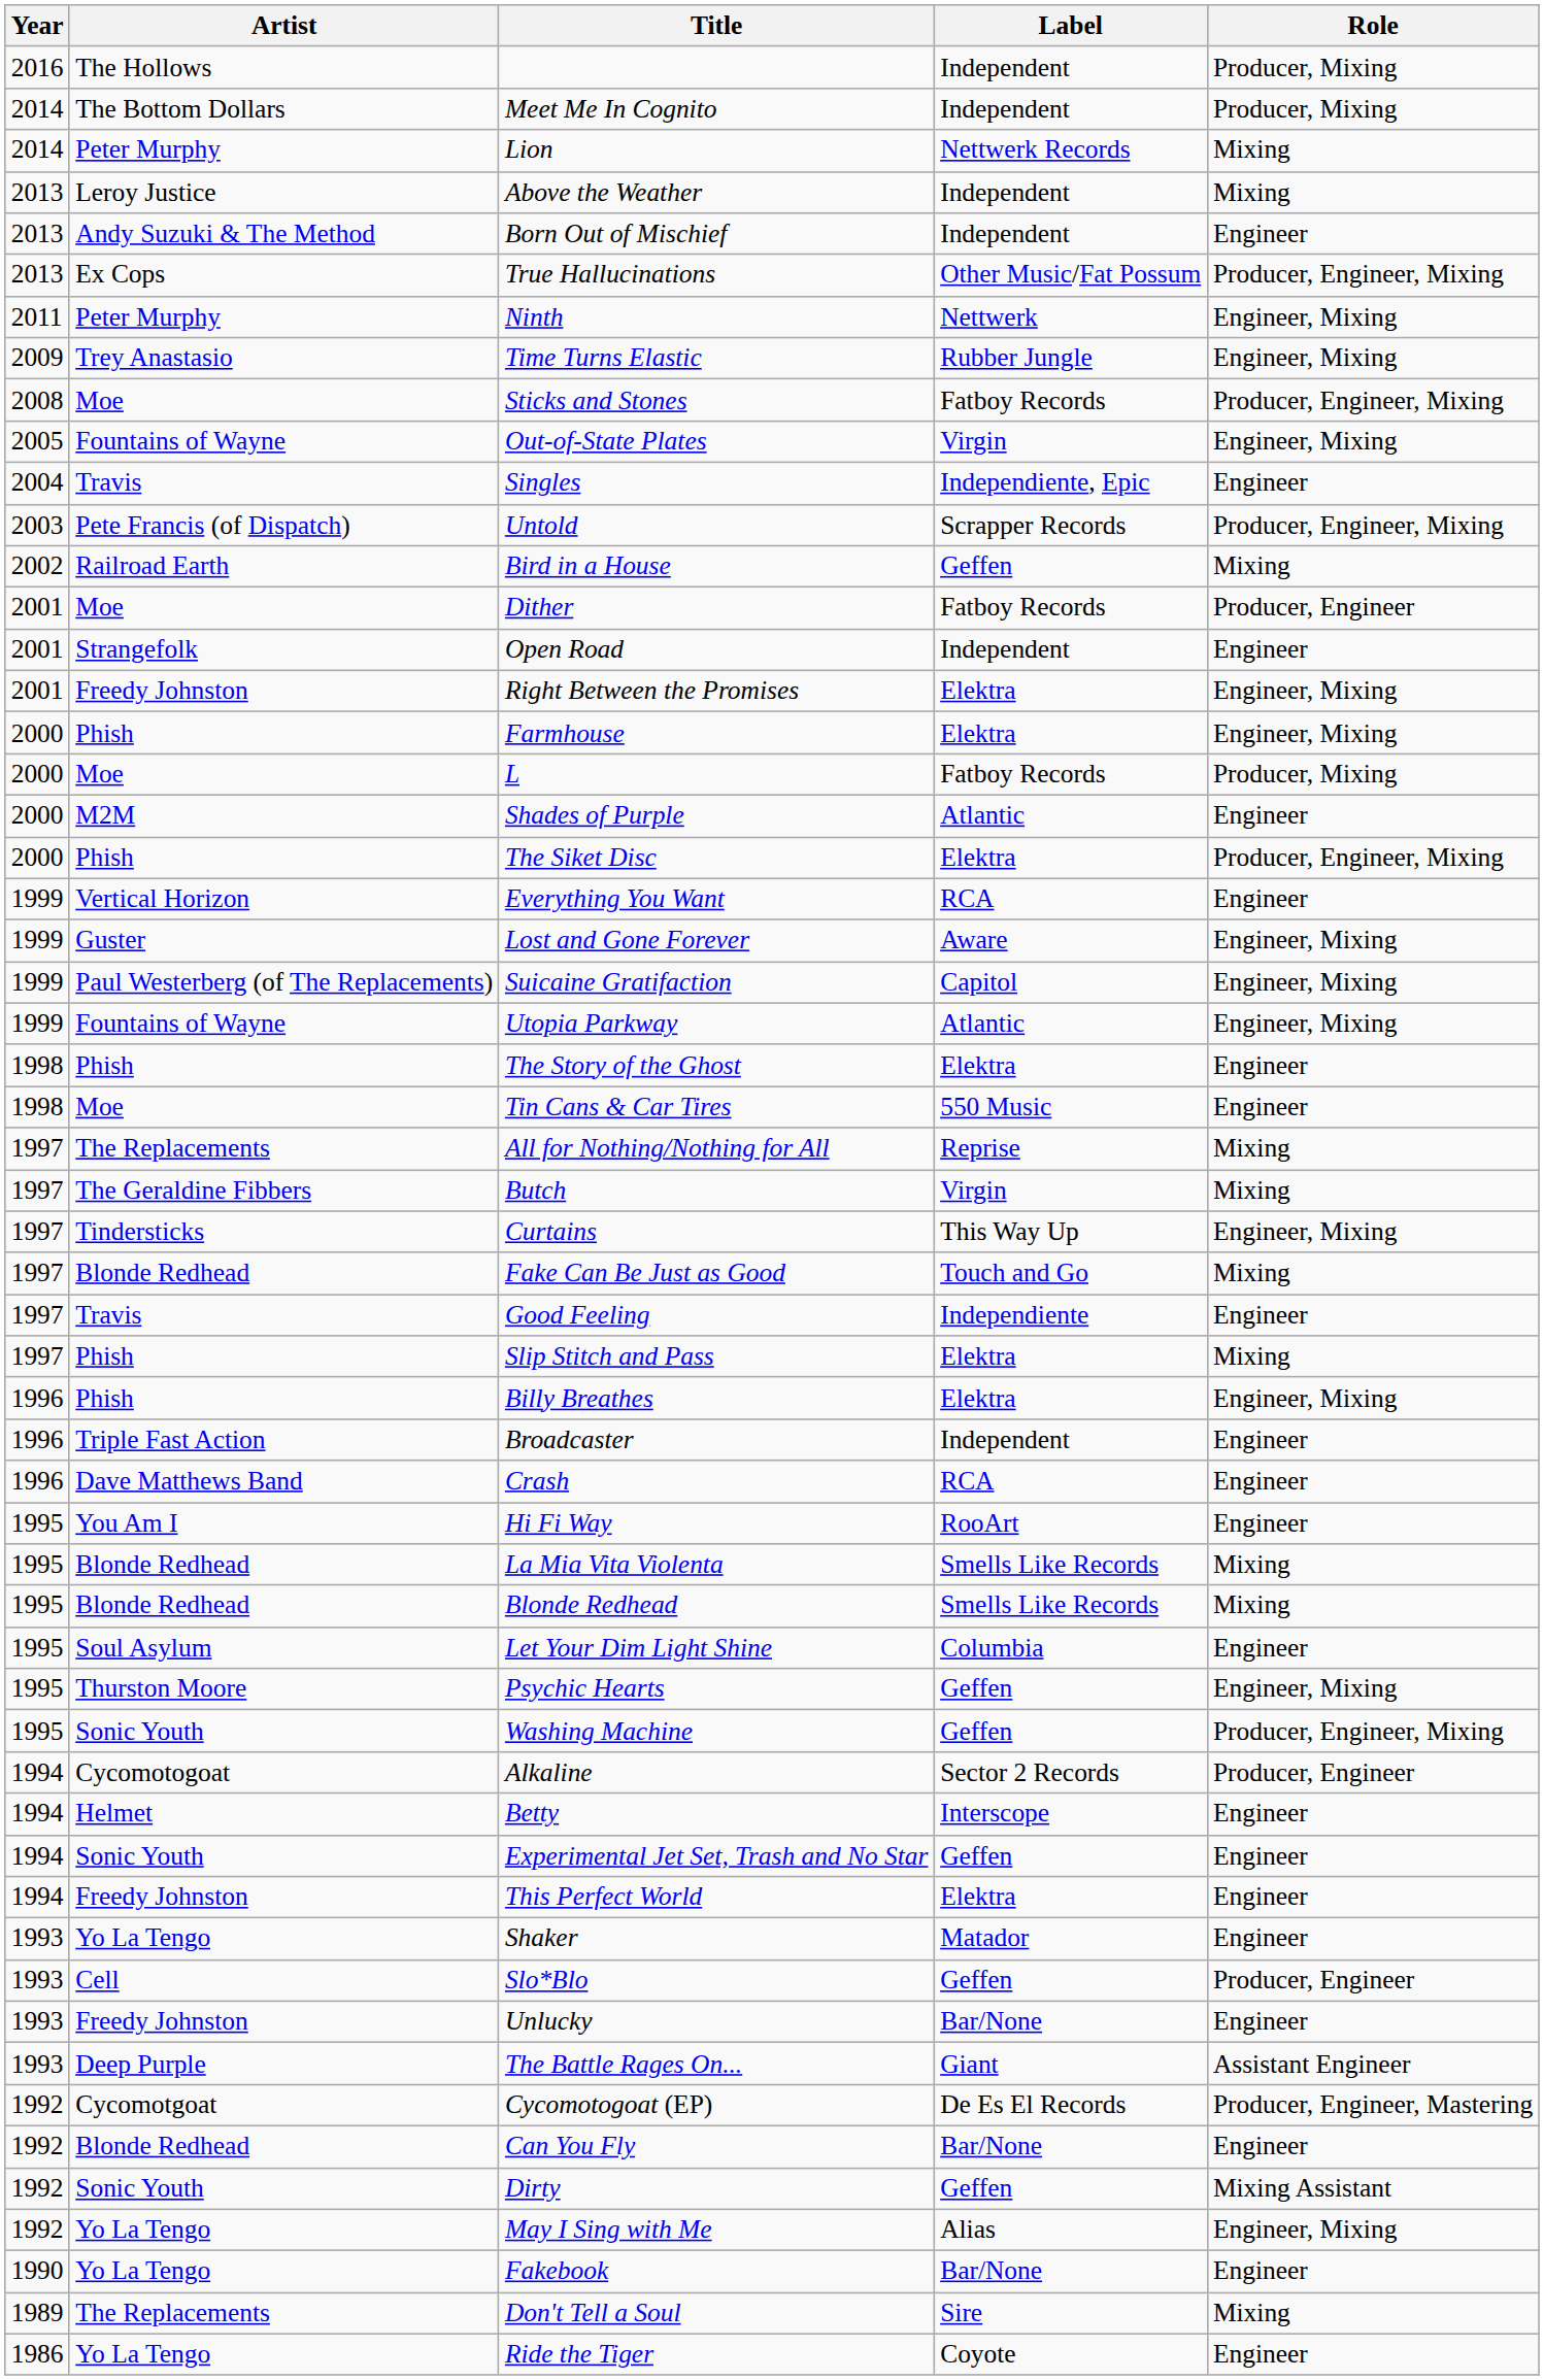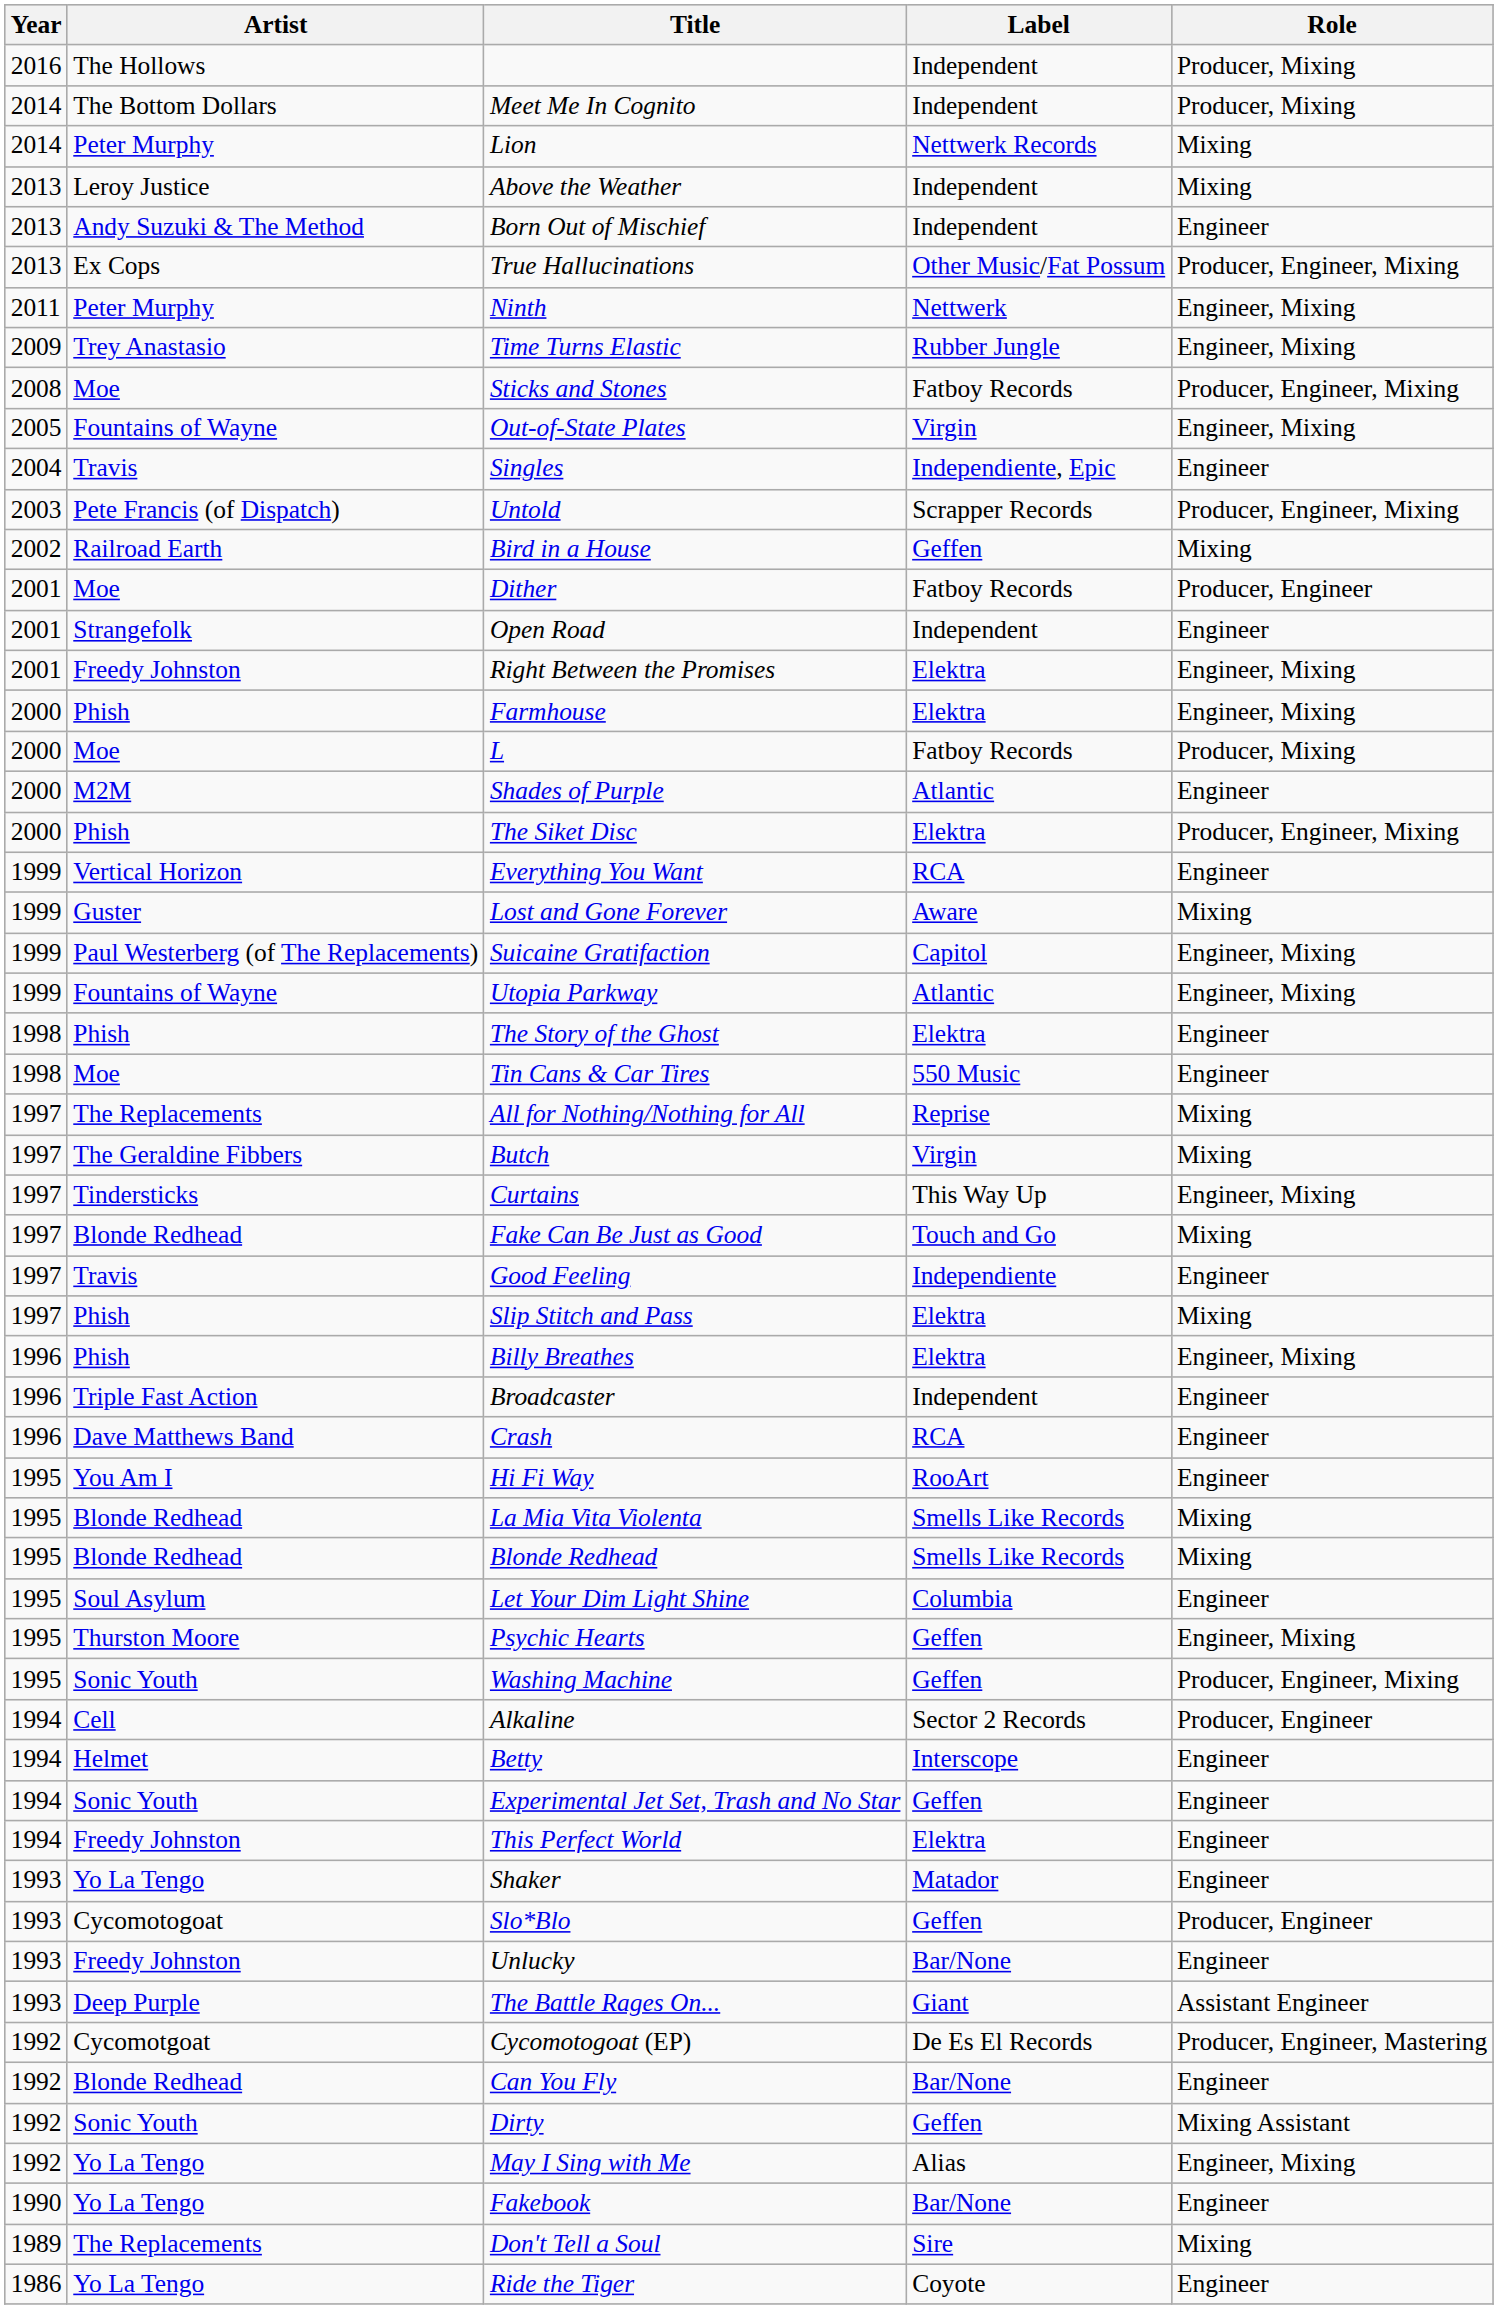 <table class="wikitable sortable">
 <tr>
 <th>Year</th>
 <th>Artist</th>
 <th>Title</th>
 <th>Label</th>
 <th>Role</th>
 </tr>
 <tr>
 <td>2016</td>
 <td>The Hollows</td>
 <td><em></em></td>
 <td>Independent</td>
 <td>Producer, Mixing</td>
 </tr>
 <tr>
 <td>2014</td>
 <td>The Bottom Dollars</td>
 <td><em>Meet Me In Cognito</em></td>
 <td>Independent</td>
 <td>Producer, Mixing</td>
 </tr>
 <tr>
 <td>2014</td>
 <td><a href='#'>Peter Murphy</a></td>
 <td><em>Lion</em></td>
 <td><a href='#'>Nettwerk Records</a></td>
 <td>Mixing</td>
 </tr>
 <tr>
 <td>2013</td>
 <td>Leroy Justice</td>
 <td><em>Above the Weather</em></td>
 <td>Independent</td>
 <td>Mixing</td>
 </tr>
 <tr>
 <td>2013</td>
 <td><a href='#'>Andy Suzuki & The Method</a></td>
 <td><em>Born Out of Mischief</em></td>
 <td>Independent</td>
 <td>Engineer</td>
 </tr>
 <tr>
 <td>2013</td>
 <td>Ex Cops</td>
 <td><em>True Hallucinations</em></td>
 <td><a href='#'>Other Music</a>/<a href='#'>Fat Possum</a></td>
 <td>Producer, Engineer, Mixing</td>
 </tr>
 <tr>
 <td>2011</td>
 <td><a href='#'>Peter Murphy</a></td>
 <td><em><a href='#'>Ninth</a></em></td>
 <td><a href='#'>Nettwerk</a></td>
 <td>Engineer, Mixing</td>
 </tr>
 <tr>
 <td>2009</td>
 <td><a href='#'>Trey Anastasio</a></td>
 <td><em><a href='#'>Time Turns Elastic</a></em></td>
 <td><a href='#'>Rubber Jungle</a></td>
 <td>Engineer, Mixing</td>
 </tr>
 <tr>
 <td>2008</td>
 <td><a href='#'>Moe</a></td>
 <td><em><a href='#'>Sticks and Stones</a></em></td>
 <td>Fatboy Records</td>
 <td>Producer, Engineer, Mixing</td>
 </tr>
 <tr>
 <td>2005</td>
 <td><a href='#'>Fountains of Wayne</a></td>
 <td><em><a href='#'>Out-of-State Plates</a></em></td>
 <td><a href='#'>Virgin</a></td>
 <td>Engineer, Mixing</td>
 </tr>
 <tr>
 <td>2004</td>
 <td><a href='#'>Travis</a></td>
 <td><em><a href='#'>Singles</a></em></td>
 <td><a href='#'>Independiente</a>, <a href='#'>Epic</a></td>
 <td>Engineer</td>
 </tr>
 <tr>
 <td>2003</td>
 <td><a href='#'>Pete Francis</a> (of <a href='#'>Dispatch</a>)</td>
 <td><em><a href='#'>Untold</a></em></td>
 <td>Scrapper Records</td>
 <td>Producer, Engineer, Mixing</td>
 </tr>
 <tr>
 <td>2002</td>
 <td><a href='#'>Railroad Earth</a></td>
 <td><em><a href='#'>Bird in a House</a></em></td>
 <td><a href='#'>Geffen</a></td>
 <td>Mixing</td>
 </tr>
 <tr>
 <td>2001</td>
 <td><a href='#'>Moe</a></td>
 <td><em><a href='#'>Dither</a></em></td>
 <td>Fatboy Records</td>
 <td>Producer, Engineer</td>
 </tr>
 <tr>
 <td>2001</td>
 <td><a href='#'>Strangefolk</a></td>
 <td><em>Open Road</em></td>
 <td>Independent</td>
 <td>Engineer</td>
 </tr>
 <tr>
 <td>2001</td>
 <td><a href='#'>Freedy Johnston</a></td>
 <td><em>Right Between the Promises</em></td>
 <td><a href='#'>Elektra</a></td>
 <td>Engineer, Mixing</td>
 </tr>
 <tr>
 <td>2000</td>
 <td><a href='#'>Phish</a></td>
 <td><em><a href='#'>Farmhouse</a></em></td>
 <td><a href='#'>Elektra</a></td>
 <td>Engineer, Mixing</td>
 </tr>
 <tr>
 <td>2000</td>
 <td><a href='#'>Moe</a></td>
 <td><em><a href='#'>L</a></em></td>
 <td>Fatboy Records</td>
 <td>Producer, Mixing</td>
 </tr>
 <tr>
 <td>2000</td>
 <td><a href='#'>M2M</a></td>
 <td><em><a href='#'>Shades of Purple</a></em></td>
 <td><a href='#'>Atlantic</a></td>
 <td>Engineer</td>
 </tr>
 <tr>
 <td>2000</td>
 <td><a href='#'>Phish</a></td>
 <td><em><a href='#'>The Siket Disc</a></em></td>
 <td><a href='#'>Elektra</a></td>
 <td>Producer, Engineer, Mixing</td>
 </tr>
 <tr>
 <td>1999</td>
 <td><a href='#'>Vertical Horizon</a></td>
 <td><em><a href='#'>Everything You Want</a></em></td>
 <td><a href='#'>RCA</a></td>
 <td>Engineer</td>
 </tr>
 <tr>
 <td>1999</td>
 <td><a href='#'>Guster</a></td>
 <td><em><a href='#'>Lost and Gone Forever</a></em></td>
 <td><a href='#'>Aware</a></td>
-<td>Engineer, Mixing</td>
+<td>Mixing</td>
 </tr>
 <tr>
 <td>1999</td>
 <td><a href='#'>Paul Westerberg</a> (of <a href='#'>The Replacements</a>)</td>
 <td><em><a href='#'>Suicaine Gratifaction</a></em></td>
 <td><a href='#'>Capitol</a></td>
 <td>Engineer, Mixing</td>
 </tr>
 <tr>
 <td>1999</td>
 <td><a href='#'>Fountains of Wayne</a></td>
 <td><em><a href='#'>Utopia Parkway</a></em></td>
 <td><a href='#'>Atlantic</a></td>
 <td>Engineer, Mixing</td>
 </tr>
 <tr>
 <td>1998</td>
 <td><a href='#'>Phish</a></td>
 <td><em><a href='#'>The Story of the Ghost</a></em></td>
 <td><a href='#'>Elektra</a></td>
 <td>Engineer</td>
 </tr>
 <tr>
 <td>1998</td>
 <td><a href='#'>Moe</a></td>
 <td><em><a href='#'>Tin Cans & Car Tires</a></em></td>
 <td><a href='#'>550 Music</a></td>
 <td>Engineer</td>
 </tr>
 <tr>
 <td>1997</td>
 <td><a href='#'>The Replacements</a></td>
 <td><em><a href='#'>All for Nothing/Nothing for All</a></em></td>
 <td><a href='#'>Reprise</a></td>
 <td>Mixing</td>
 </tr>
 <tr>
 <td>1997</td>
 <td><a href='#'>The Geraldine Fibbers</a></td>
 <td><em><a href='#'>Butch</a></em></td>
 <td><a href='#'>Virgin</a></td>
 <td>Mixing</td>
 </tr>
 <tr>
 <td>1997</td>
 <td><a href='#'>Tindersticks</a></td>
 <td><em><a href='#'>Curtains</a></em></td>
 <td>This Way Up</td>
 <td>Engineer, Mixing</td>
 </tr>
 <tr>
 <td>1997</td>
 <td><a href='#'>Blonde Redhead</a></td>
 <td><em><a href='#'>Fake Can Be Just as Good</a></em></td>
 <td><a href='#'>Touch and Go</a></td>
 <td>Mixing</td>
 </tr>
 <tr>
 <td>1997</td>
 <td><a href='#'>Travis</a></td>
 <td><em><a href='#'>Good Feeling</a></em></td>
 <td><a href='#'>Independiente</a></td>
 <td>Engineer</td>
 </tr>
 <tr>
 <td>1997</td>
 <td><a href='#'>Phish</a></td>
 <td><em><a href='#'>Slip Stitch and Pass</a></em></td>
 <td><a href='#'>Elektra</a></td>
 <td>Mixing</td>
 </tr>
 <tr>
 <td>1996</td>
 <td><a href='#'>Phish</a></td>
 <td><em><a href='#'>Billy Breathes</a></em></td>
 <td><a href='#'>Elektra</a></td>
 <td>Engineer, Mixing</td>
 </tr>
 <tr>
 <td>1996</td>
 <td><a href='#'>Triple Fast Action</a></td>
 <td><em>Broadcaster</em></td>
 <td>Independent</td>
 <td>Engineer</td>
 </tr>
 <tr>
 <td>1996</td>
 <td><a href='#'>Dave Matthews Band</a></td>
 <td><em><a href='#'>Crash</a></em></td>
 <td><a href='#'>RCA</a></td>
 <td>Engineer</td>
 </tr>
 <tr>
 <td>1995</td>
 <td><a href='#'>You Am I</a></td>
 <td><em><a href='#'>Hi Fi Way</a></em></td>
 <td><a href='#'>RooArt</a></td>
 <td>Engineer</td>
 </tr>
 <tr>
 <td>1995</td>
 <td><a href='#'>Blonde Redhead</a></td>
 <td><em><a href='#'>La Mia Vita Violenta</a></em></td>
 <td><a href='#'>Smells Like Records</a></td>
 <td>Mixing</td>
 </tr>
 <tr>
 <td>1995</td>
 <td><a href='#'>Blonde Redhead</a></td>
 <td><em><a href='#'>Blonde Redhead</a></em></td>
 <td><a href='#'>Smells Like Records</a></td>
 <td>Mixing</td>
 </tr>
 <tr>
 <td>1995</td>
 <td><a href='#'>Soul Asylum</a></td>
 <td><em><a href='#'>Let Your Dim Light Shine</a></em></td>
 <td><a href='#'>Columbia</a></td>
 <td>Engineer</td>
 </tr>
 <tr>
 <td>1995</td>
 <td><a href='#'>Thurston Moore</a></td>
 <td><em><a href='#'>Psychic Hearts</a></em></td>
 <td><a href='#'>Geffen</a></td>
 <td>Engineer, Mixing</td>
 </tr>
 <tr>
 <td>1995</td>
 <td><a href='#'>Sonic Youth</a></td>
 <td><em><a href='#'>Washing Machine</a></em></td>
 <td><a href='#'>Geffen</a></td>
 <td>Producer, Engineer, Mixing</td>
 </tr>
 <tr>
 <td>1994</td>
-<td>Cycomotogoat</td>
+<td><a href='#'>Cell</a></td>
 <td><em>Alkaline</em></td>
 <td>Sector 2 Records</td>
 <td>Producer, Engineer</td>
 </tr>
 <tr>
 <td>1994</td>
 <td><a href='#'>Helmet</a></td>
 <td><em><a href='#'>Betty</a></em></td>
 <td><a href='#'>Interscope</a></td>
 <td>Engineer</td>
 </tr>
 <tr>
 <td>1994</td>
 <td><a href='#'>Sonic Youth</a></td>
 <td><em><a href='#'>Experimental Jet Set, Trash and No Star</a></em></td>
 <td><a href='#'>Geffen</a></td>
 <td>Engineer</td>
 </tr>
 <tr>
 <td>1994</td>
 <td><a href='#'>Freedy Johnston</a></td>
 <td><em><a href='#'>This Perfect World</a></em></td>
 <td><a href='#'>Elektra</a></td>
 <td>Engineer</td>
 </tr>
 <tr>
 <td>1993</td>
 <td><a href='#'>Yo La Tengo</a></td>
 <td><em>Shaker</em></td>
 <td><a href='#'>Matador</a></td>
 <td>Engineer</td>
 </tr>
 <tr>
 <td>1993</td>
-<td><a href='#'>Cell</a></td>
+<td>Cycomotogoat</td>
 <td><em><a href='#'>Slo*Blo</a></em></td>
 <td><a href='#'>Geffen</a></td>
 <td>Producer, Engineer</td>
 </tr>
 <tr>
 <td>1993</td>
 <td><a href='#'>Freedy Johnston</a></td>
 <td><em>Unlucky</em></td>
 <td><a href='#'>Bar/None</a></td>
 <td>Engineer</td>
 </tr>
 <tr>
 <td>1993</td>
 <td><a href='#'>Deep Purple</a></td>
 <td><em><a href='#'>The Battle Rages On...</a></em></td>
 <td><a href='#'>Giant</a></td>
 <td>Assistant Engineer</td>
 </tr>
 <tr>
 <td>1992</td>
 <td>Cycomotgoat</td>
 <td><em>Cycomotogoat</em> (EP)</td>
 <td>De Es El Records</td>
 <td>Producer, Engineer, Mastering</td>
 </tr>
 <tr>
 <td>1992</td>
 <td><a href='#'>Blonde Redhead</a></td>
 <td><em><a href='#'>Can You Fly</a></em></td>
 <td><a href='#'>Bar/None</a></td>
 <td>Engineer</td>
 </tr>
 <tr>
 <td>1992</td>
 <td><a href='#'>Sonic Youth</a></td>
 <td><em><a href='#'>Dirty</a></em></td>
 <td><a href='#'>Geffen</a></td>
 <td>Mixing Assistant</td>
 </tr>
 <tr>
 <td>1992</td>
 <td><a href='#'>Yo La Tengo</a></td>
 <td><em><a href='#'>May I Sing with Me</a></em></td>
 <td>Alias</td>
 <td>Engineer, Mixing</td>
 </tr>
 <tr>
 <td>1990</td>
 <td><a href='#'>Yo La Tengo</a></td>
 <td><em><a href='#'>Fakebook</a></em></td>
 <td><a href='#'>Bar/None</a></td>
 <td>Engineer</td>
 </tr>
 <tr>
 <td>1989</td>
 <td><a href='#'>The Replacements</a></td>
 <td><em><a href='#'>Don't Tell a Soul</a></em></td>
 <td><a href='#'>Sire</a></td>
 <td>Mixing</td>
 </tr>
 <tr>
 <td>1986</td>
 <td><a href='#'>Yo La Tengo</a></td>
 <td><em><a href='#'>Ride the Tiger</a></em></td>
 <td>Coyote</td>
 <td>Engineer</td>
 </tr>
 </table>
